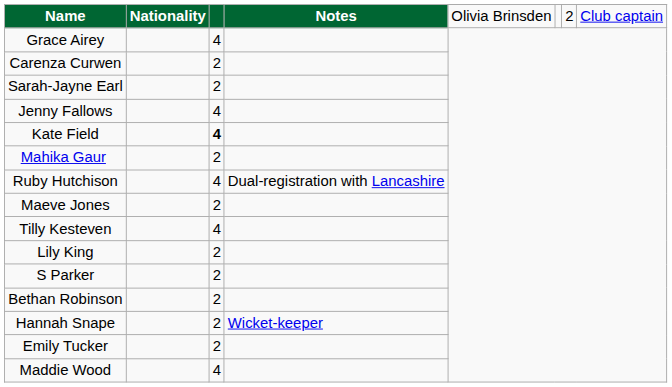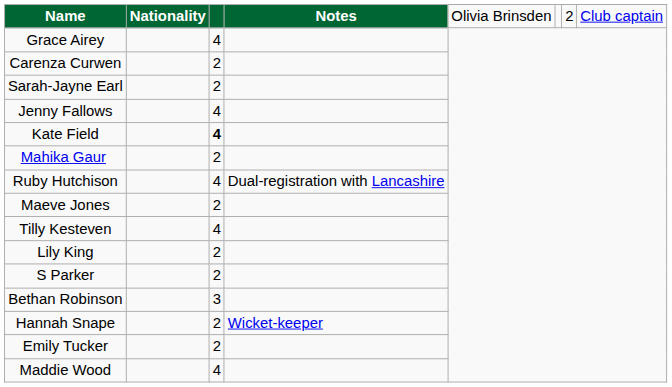 <table class="wikitable sortable">
 <tr>
 <th style="background:#063; color:white" scope="col" rowspan="2">Name</th>
 <th style="background:#063; color:white" scope="col" rowspan="2">Nationality</th>
 <th style="background:#063; color:white" scope="col" rowspan="2"></th>
 <th style="background:#063; color:white" scope="col" rowspan="2">Notes</th>
 </tr>
 <tr>
 <td style="text-align:center">Olivia Brinsden</td>
 <td></td>
 <td>2</td>
 <td><a href='#'>Club captain</a></td>
 </tr>
 <tr>
 <td style="text-align:center">Grace Airey</td>
 <td></td>
 <td>4</td>
 <td></td>
 </tr>
 <tr>
 <td style="text-align:center">Carenza Curwen</td>
 <td></td>
 <td>2</td>
 <td></td>
 </tr>
 <tr>
 <td style="text-align:center">Sarah-Jayne Earl</td>
 <td></td>
 <td>2</td>
 <td></td>
 </tr>
 <tr>
 <td style="text-align:center">Jenny Fallows</td>
 <td></td>
 <td>4</td>
 <td></td>
 </tr>
 <tr>
 <td style="text-align:center">Kate Field</td>
 <td></td>
 <td><strong>4</strong></td>
 <td></td>
 </tr>
 <tr>
 <td style="text-align:center"><a href='#'>Mahika Gaur</a> </td>
 <td></td>
 <td>2</td>
 <td></td>
 </tr>
 <tr>
 <td style="text-align:center">Ruby Hutchison</td>
 <td></td>
 <td>4</td>
 <td>Dual-registration with <a href='#'>Lancashire</a></td>
 </tr>
 <tr>
 <td style="text-align:center">Maeve Jones</td>
 <td></td>
 <td>2</td>
 <td></td>
 </tr>
 <tr>
 <td style="text-align:center">Tilly Kesteven</td>
 <td></td>
 <td>4</td>
 <td></td>
 </tr>
 <tr>
 <td style="text-align:center">Lily King</td>
 <td></td>
 <td>2</td>
 <td></td>
 </tr>
 <tr>
 <td style="text-align:center">S Parker</td>
 <td></td>
 <td>2</td>
 <td></td>
 </tr>
 <tr>
 <td style="text-align:center">Bethan Robinson</td>
 <td></td>
-<td>2</td>
+<td>3</td>
 <td></td>
 </tr>
 <tr>
 <td style="text-align:center">Hannah Snape</td>
 <td></td>
 <td>2</td>
 <td><a href='#'>Wicket-keeper</a></td>
 </tr>
 <tr>
 <td style="text-align:center">Emily Tucker</td>
 <td></td>
 <td>2</td>
 <td></td>
 </tr>
 <tr>
 <td style="text-align:center">Maddie Wood</td>
 <td></td>
 <td>4</td>
 <td></td>
 </tr>
 </table>
